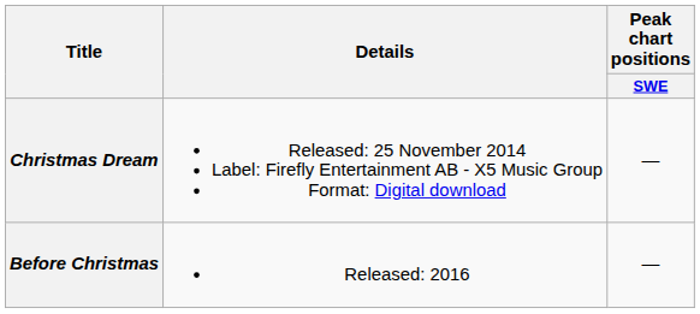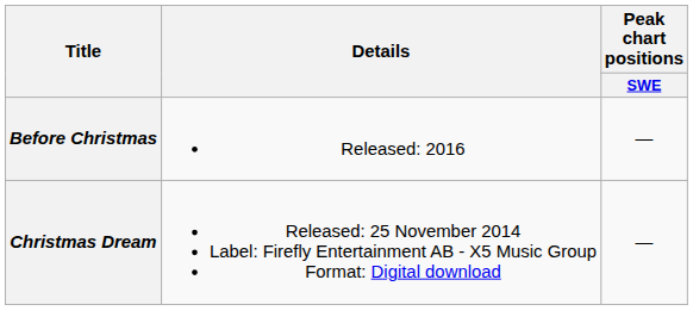 <table class="wikitable plainrowheaders" style="text-align:center;">
 <tr>
 <th scope="col" rowspan="2">Title</th>
 <th scope="col" rowspan="2">Details</th>
 <th scope="col">Peak chart positions</th>
 </tr>
 <tr>
 <th scope="col" style="width:3em;font-size:85%;"><a href='#'>SWE</a><br></th>
 </tr>
 <tr>
+<th scope="row"><em>Before Christmas</em></th>
+<td><br><ul><li>Released: 2016</li></ul></td>
+<td>—</td>
+</tr>
+<tr>
 <th scope="row"><em>Christmas Dream</em></th>
 <td><br><ul><li>Released: 25 November 2014</li><li>Label: Firefly Entertainment AB - X5 Music Group</li><li>Format: <a href='#'>Digital download</a></li></ul></td>
 <td>—</td>
 </tr>
-<tr>
-<th scope="row"><em>Before Christmas</em></th>
-<td><br><ul><li>Released: 2016</li></ul></td>
-<td>—</td>
-</tr>
 </table>
